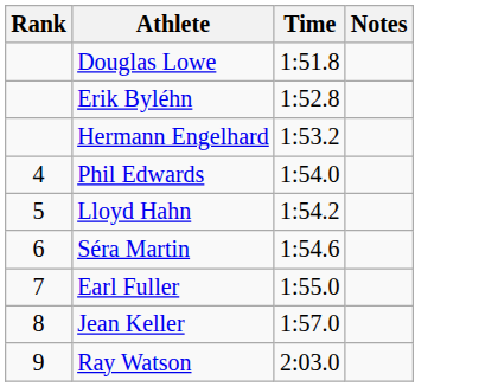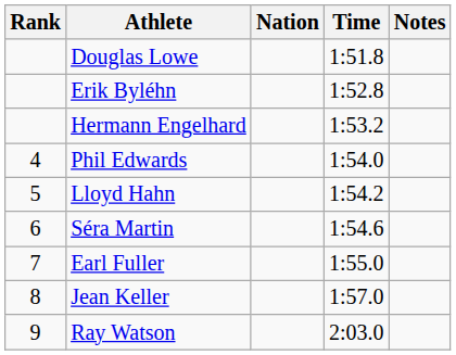 <table class="wikitable sortable" style="text-align:center">
 <tr>
 <th>Rank</th>
 <th>Athlete</th>
+<th>Nation</th>
 <th>Time</th>
 <th>Notes</th>
 </tr>
 <tr>
 <td></td>
 <td align=left><a href='#'>Douglas Lowe</a></td>
+<td align=left></td>
 <td>1:51.8</td>
 <td></td>
 </tr>
 <tr>
 <td></td>
 <td align=left><a href='#'>Erik Byléhn</a></td>
+<td align=left></td>
 <td>1:52.8</td>
 <td></td>
 </tr>
 <tr>
 <td></td>
 <td align=left><a href='#'>Hermann Engelhard</a></td>
+<td align=left></td>
 <td>1:53.2</td>
 <td></td>
 </tr>
 <tr>
 <td>4</td>
 <td align=left><a href='#'>Phil Edwards</a></td>
+<td align=left></td>
 <td>1:54.0</td>
 <td></td>
 </tr>
 <tr>
 <td>5</td>
 <td align=left><a href='#'>Lloyd Hahn</a></td>
+<td align=left></td>
 <td>1:54.2</td>
 <td></td>
 </tr>
 <tr>
 <td>6</td>
 <td align=left><a href='#'>Séra Martin</a></td>
+<td align=left></td>
 <td>1:54.6</td>
 <td></td>
 </tr>
 <tr>
 <td>7</td>
 <td align=left><a href='#'>Earl Fuller</a></td>
+<td align=left></td>
 <td>1:55.0</td>
 <td></td>
 </tr>
 <tr>
 <td>8</td>
 <td align=left><a href='#'>Jean Keller</a></td>
+<td align=left></td>
 <td>1:57.0</td>
 <td></td>
 </tr>
 <tr>
 <td>9</td>
 <td align=left><a href='#'>Ray Watson</a></td>
+<td align=left></td>
 <td>2:03.0</td>
 <td></td>
 </tr>
 </table>
